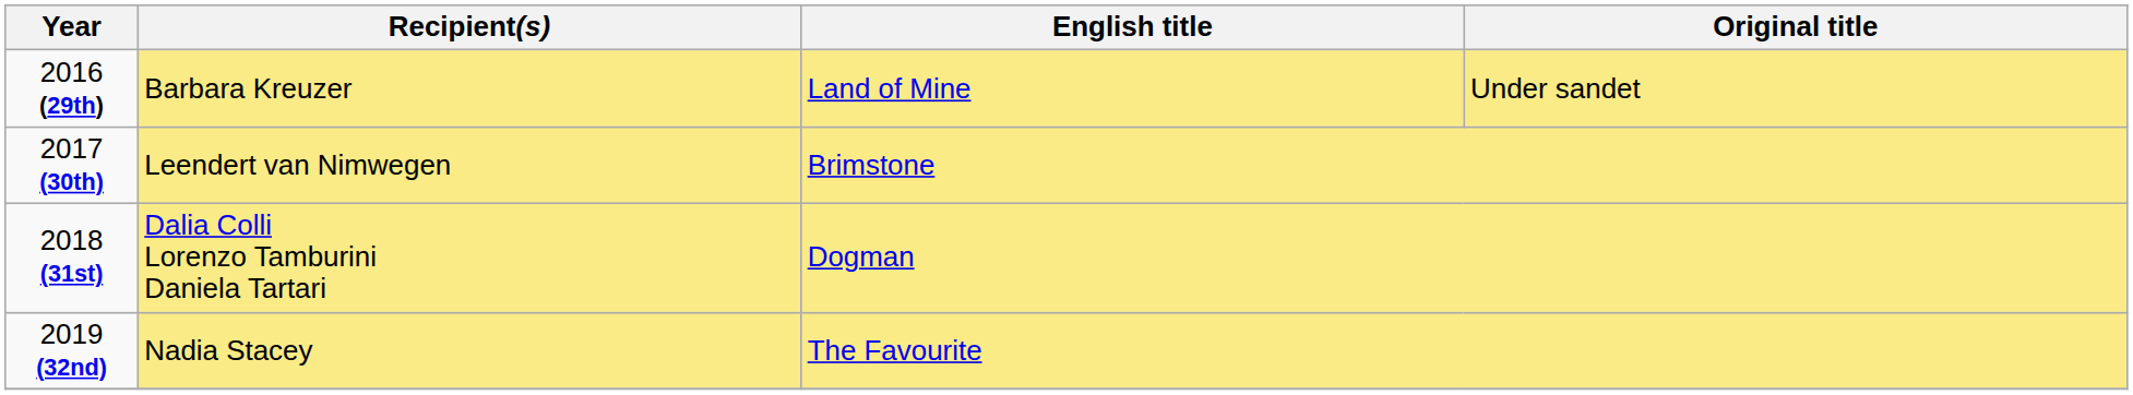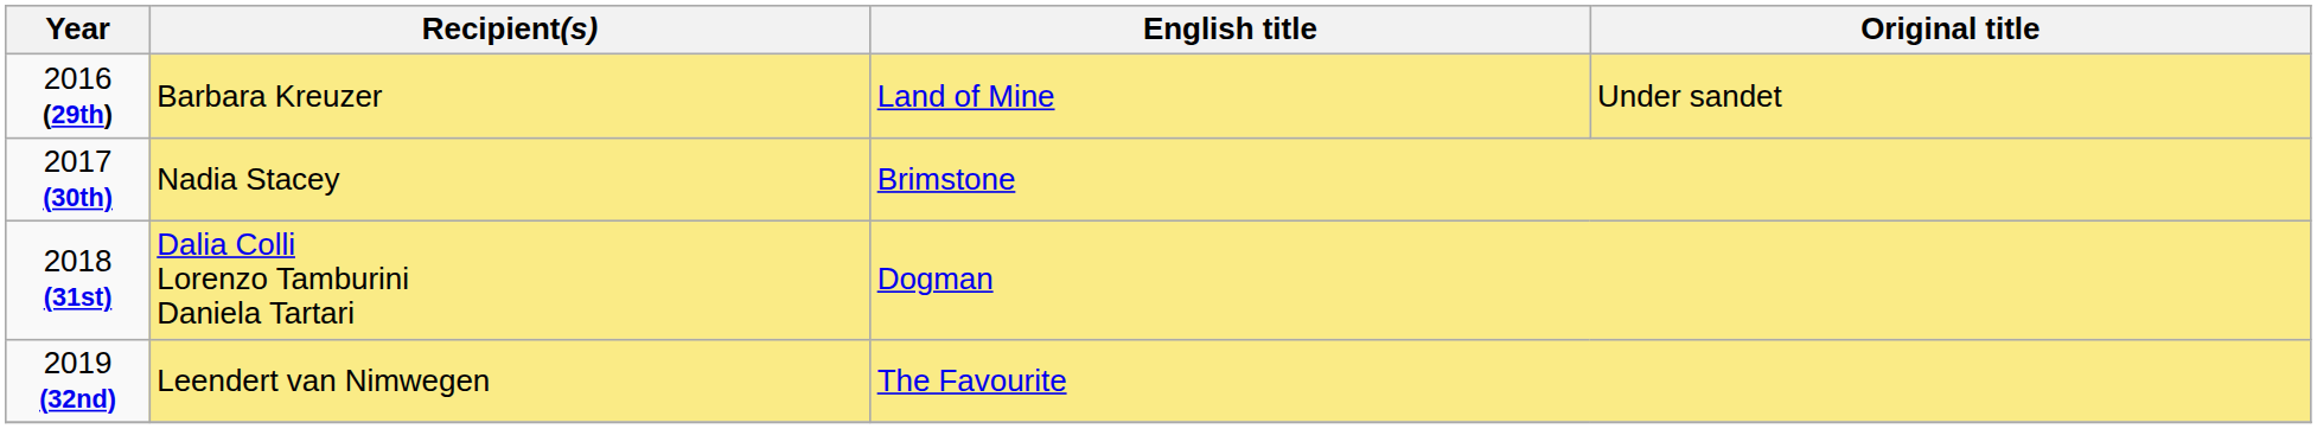 <table class="wikitable" width="95%" cellpadding="5">
 <tr>
 <th width="5%"><strong>Year</strong></th>
 <th width="25%"><strong>Recipient<strong><em>(s)<em></th>
 <th width="25%"></strong>English title<strong></th>
 <th width="25%"></strong>Original title<strong></th>
 </tr>
 <tr>
 <td style="text-align:center;"></strong>2016<strong><br><small>(<a href='#'>29th</a>)</small></td>
 <td style="background:#FAEB86;"> </strong>Barbara Kreuzer<strong></td>
 <td style="background:#FAEB86;"></em></strong><a href='#'>Land of Mine</a><strong><em></td>
 <td style="background:#FAEB86;"></em></strong>Under sandet<strong><em></td>
 </tr>
 <tr>
 <td style="text-align:center;"></strong>2017<strong><br><small><a href='#'>(30th)</a></small></td>
-<td style="background:#FAEB86;"> </strong>Leendert van Nimwegen<strong></td>
+<td style="background:#FAEB86;"> </strong>Nadia Stacey<strong></td>
 <td colspan="2" style="background:#FAEB86;"></em></strong><a href='#'>Brimstone</a><strong><em></td>
 </tr>
 <tr>
 <td style="text-align:center;"></strong>2018<strong><br><small><a href='#'>(31st)</a></small></td>
 <td style="background:#FAEB86;"> </strong><a href='#'>Dalia Colli</a> <br> Lorenzo Tamburini<br> Daniela Tartari<strong></td>
 <td colspan="2" style="background:#FAEB86;"></em></strong><a href='#'>Dogman</a><strong><em></td>
 </tr>
 <tr>
 <td style="text-align:center;"></strong>2019<strong><br><small><a href='#'>(32nd)</a></small></td>
-<td style="background:#FAEB86;"> </strong>Nadia Stacey<strong></td>
+<td style="background:#FAEB86;"> </strong>Leendert van Nimwegen<strong></td>
 <td colspan="2" style="background:#FAEB86;"></em></strong><a href='#'>The Favourite</a><strong><em></td>
 </tr>
 <tr>
 </tr>
 </table>
